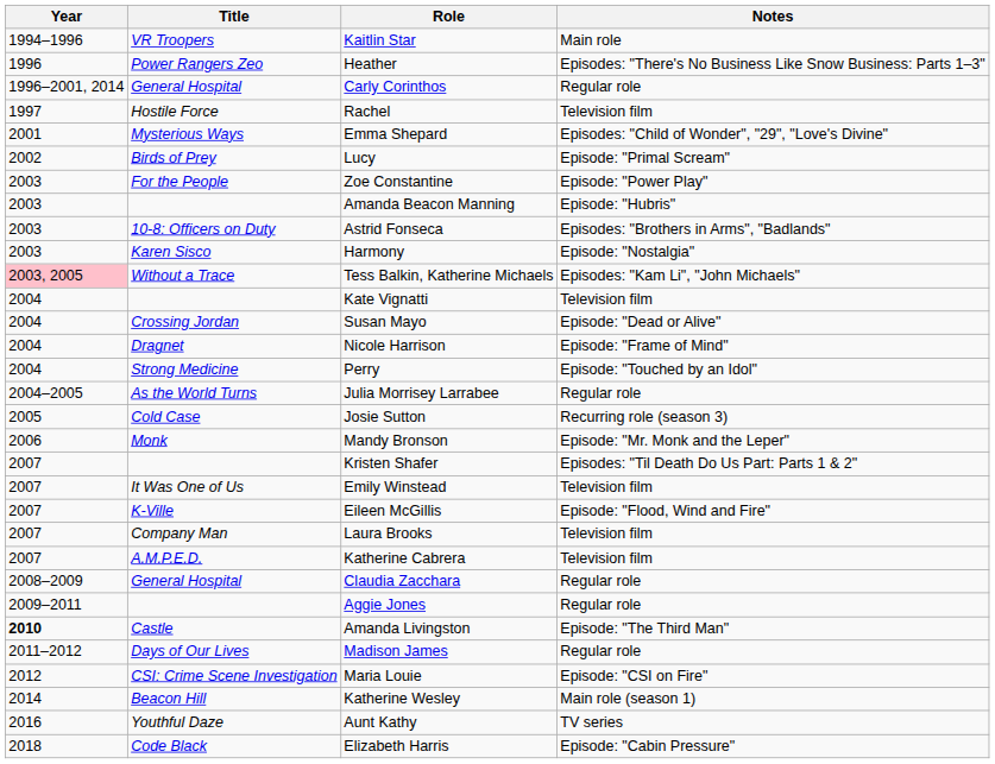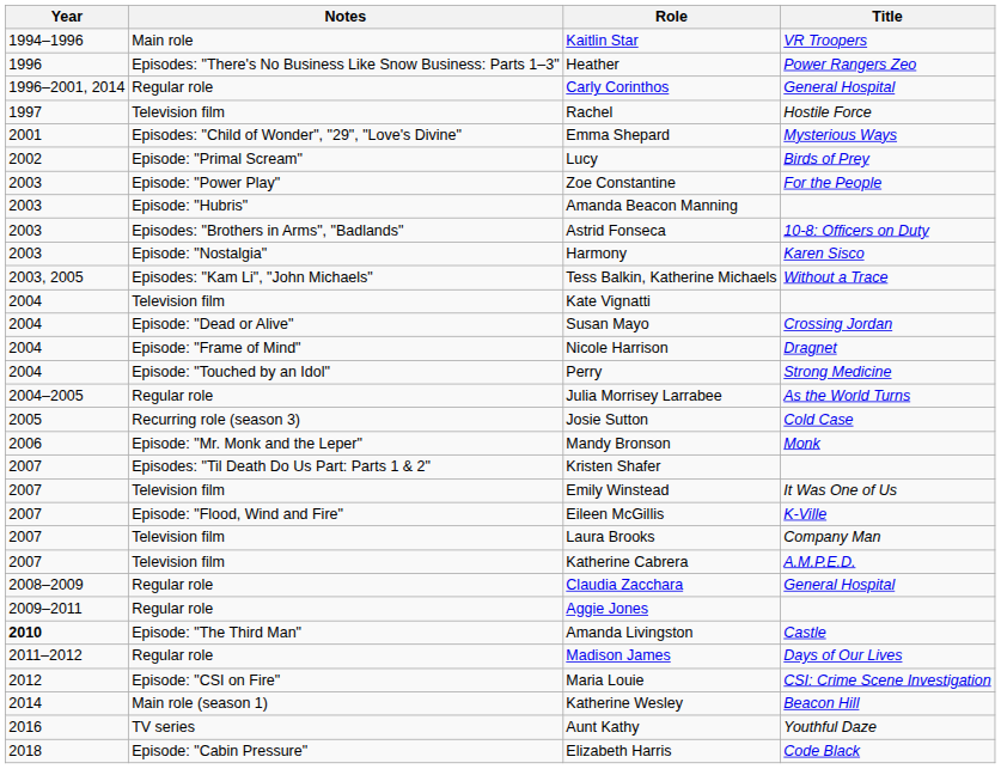 <table class="wikitable sortable">
 <tr>
 <th>Year</th>
+<th class="unsortable">Notes</th>
+<th>Role</th>
 <th>Title</th>
-<th>Role</th>
-<th class="unsortable">Notes</th>
 </tr>
 <tr>
 <td>1994–1996</td>
+<td>Main role</td>
+<td><a href='#'>Kaitlin Star</a></td>
 <td><em><a href='#'>VR Troopers</a></em></td>
-<td><a href='#'>Kaitlin Star</a></td>
-<td>Main role</td>
 </tr>
 <tr>
 <td>1996</td>
+<td>Episodes: "There's No Business Like Snow Business: Parts 1–3"</td>
+<td>Heather</td>
 <td><em><a href='#'>Power Rangers Zeo</a></em></td>
-<td>Heather</td>
-<td>Episodes: "There's No Business Like Snow Business: Parts 1–3"</td>
 </tr>
 <tr>
 <td>1996–2001, 2014</td>
+<td>Regular role</td>
+<td><a href='#'>Carly Corinthos</a></td>
 <td><em><a href='#'>General Hospital</a></em></td>
-<td><a href='#'>Carly Corinthos</a></td>
-<td>Regular role</td>
 </tr>
 <tr>
 <td>1997</td>
+<td>Television film</td>
+<td>Rachel</td>
 <td><em>Hostile Force</em></td>
-<td>Rachel</td>
-<td>Television film</td>
 </tr>
 <tr>
 <td>2001</td>
+<td>Episodes: "Child of Wonder", "29", "Love's Divine"</td>
+<td>Emma Shepard</td>
 <td><em><a href='#'>Mysterious Ways</a></em></td>
-<td>Emma Shepard</td>
-<td>Episodes: "Child of Wonder", "29", "Love's Divine"</td>
 </tr>
 <tr>
 <td>2002</td>
+<td>Episode: "Primal Scream"</td>
+<td>Lucy</td>
 <td><em><a href='#'>Birds of Prey</a></em></td>
-<td>Lucy</td>
-<td>Episode: "Primal Scream"</td>
 </tr>
 <tr>
 <td>2003</td>
+<td>Episode: "Power Play"</td>
+<td>Zoe Constantine</td>
 <td><em><a href='#'>For the People</a></em></td>
-<td>Zoe Constantine</td>
-<td>Episode: "Power Play"</td>
 </tr>
 <tr>
 <td>2003</td>
+<td>Episode: "Hubris"</td>
+<td>Amanda Beacon Manning</td>
 <td><em></em></td>
-<td>Amanda Beacon Manning</td>
-<td>Episode: "Hubris"</td>
 </tr>
 <tr>
 <td>2003</td>
+<td>Episodes: "Brothers in Arms", "Badlands"</td>
+<td>Astrid Fonseca</td>
 <td><em><a href='#'>10-8: Officers on Duty</a></em></td>
-<td>Astrid Fonseca</td>
-<td>Episodes: "Brothers in Arms", "Badlands"</td>
 </tr>
 <tr>
 <td>2003</td>
+<td>Episode: "Nostalgia"</td>
+<td>Harmony</td>
 <td><em><a href='#'>Karen Sisco</a></em></td>
-<td>Harmony</td>
-<td>Episode: "Nostalgia"</td>
 </tr>
 <tr>
-<td style="background: pink;">2003, 2005</td>
+<td>2003, 2005</td>
+<td>Episodes: "Kam Li", "John Michaels"</td>
+<td>Tess Balkin, Katherine Michaels</td>
 <td><em><a href='#'>Without a Trace</a></em></td>
-<td>Tess Balkin, Katherine Michaels</td>
-<td>Episodes: "Kam Li", "John Michaels"</td>
 </tr>
 <tr>
 <td>2004</td>
+<td>Television film</td>
+<td>Kate Vignatti</td>
 <td><em></em></td>
-<td>Kate Vignatti</td>
-<td>Television film</td>
 </tr>
 <tr>
 <td>2004</td>
+<td>Episode: "Dead or Alive"</td>
+<td>Susan Mayo</td>
 <td><em><a href='#'>Crossing Jordan</a></em></td>
-<td>Susan Mayo</td>
-<td>Episode: "Dead or Alive"</td>
 </tr>
 <tr>
 <td>2004</td>
+<td>Episode: "Frame of Mind"</td>
+<td>Nicole Harrison</td>
 <td><em><a href='#'>Dragnet</a></em></td>
-<td>Nicole Harrison</td>
-<td>Episode: "Frame of Mind"</td>
 </tr>
 <tr>
 <td>2004</td>
+<td>Episode: "Touched by an Idol"</td>
+<td>Perry</td>
 <td><em><a href='#'>Strong Medicine</a></em></td>
-<td>Perry</td>
-<td>Episode: "Touched by an Idol"</td>
 </tr>
 <tr>
 <td>2004–2005</td>
+<td>Regular role</td>
+<td>Julia Morrisey Larrabee</td>
 <td><em><a href='#'>As the World Turns</a></em></td>
-<td>Julia Morrisey Larrabee</td>
-<td>Regular role</td>
 </tr>
 <tr>
 <td>2005</td>
+<td>Recurring role (season 3)</td>
+<td>Josie Sutton</td>
 <td><em><a href='#'>Cold Case</a></em></td>
-<td>Josie Sutton</td>
-<td>Recurring role (season 3)</td>
 </tr>
 <tr>
 <td>2006</td>
+<td>Episode: "Mr. Monk and the Leper"</td>
+<td>Mandy Bronson</td>
 <td><em><a href='#'>Monk</a></em></td>
-<td>Mandy Bronson</td>
-<td>Episode: "Mr. Monk and the Leper"</td>
 </tr>
 <tr>
 <td>2007</td>
+<td>Episodes: "Til Death Do Us Part: Parts 1 & 2"</td>
+<td>Kristen Shafer</td>
 <td><em></em></td>
-<td>Kristen Shafer</td>
-<td>Episodes: "Til Death Do Us Part: Parts 1 & 2"</td>
 </tr>
 <tr>
 <td>2007</td>
+<td>Television film</td>
+<td>Emily Winstead</td>
 <td><em>It Was One of Us</em></td>
-<td>Emily Winstead</td>
-<td>Television film</td>
 </tr>
 <tr>
 <td>2007</td>
+<td>Episode: "Flood, Wind and Fire"</td>
+<td>Eileen McGillis</td>
 <td><em><a href='#'>K-Ville</a></em></td>
-<td>Eileen McGillis</td>
-<td>Episode: "Flood, Wind and Fire"</td>
 </tr>
 <tr>
 <td>2007</td>
+<td>Television film</td>
+<td>Laura Brooks</td>
 <td><em>Company Man</em></td>
-<td>Laura Brooks</td>
-<td>Television film</td>
 </tr>
 <tr>
 <td>2007</td>
+<td>Television film</td>
+<td>Katherine Cabrera</td>
 <td><em><a href='#'>A.M.P.E.D.</a></em></td>
-<td>Katherine Cabrera</td>
-<td>Television film</td>
 </tr>
 <tr>
 <td>2008–2009</td>
+<td>Regular role</td>
+<td><a href='#'>Claudia Zacchara</a></td>
 <td><em><a href='#'>General Hospital</a></em></td>
-<td><a href='#'>Claudia Zacchara</a></td>
-<td>Regular role</td>
 </tr>
 <tr>
 <td>2009–2011</td>
+<td>Regular role</td>
+<td><a href='#'>Aggie Jones</a></td>
 <td><em></em></td>
-<td><a href='#'>Aggie Jones</a></td>
-<td>Regular role</td>
 </tr>
 <tr>
 <td><strong>2010</strong></td>
+<td>Episode: "The Third Man"</td>
+<td>Amanda Livingston</td>
 <td><em><a href='#'>Castle</a></em></td>
-<td>Amanda Livingston</td>
-<td>Episode: "The Third Man"</td>
 </tr>
 <tr>
 <td>2011–2012</td>
+<td>Regular role</td>
+<td><a href='#'>Madison James</a></td>
 <td><em><a href='#'>Days of Our Lives</a></em></td>
-<td><a href='#'>Madison James</a></td>
-<td>Regular role</td>
 </tr>
 <tr>
 <td>2012</td>
+<td>Episode: "CSI on Fire"</td>
+<td>Maria Louie</td>
 <td><em><a href='#'>CSI: Crime Scene Investigation</a></em></td>
-<td>Maria Louie</td>
-<td>Episode: "CSI on Fire"</td>
 </tr>
 <tr>
 <td>2014</td>
+<td>Main role (season 1)</td>
+<td>Katherine Wesley</td>
 <td><em><a href='#'>Beacon Hill</a></em></td>
-<td>Katherine Wesley</td>
-<td>Main role (season 1)</td>
 </tr>
 <tr>
 <td>2016</td>
+<td>TV series</td>
+<td>Aunt Kathy</td>
 <td><em>Youthful Daze</em></td>
-<td>Aunt Kathy</td>
-<td>TV series</td>
 </tr>
 <tr>
 <td>2018</td>
+<td>Episode: "Cabin Pressure"</td>
+<td>Elizabeth Harris</td>
 <td><em><a href='#'>Code Black</a></em></td>
-<td>Elizabeth Harris</td>
-<td>Episode: "Cabin Pressure"</td>
 </tr>
 </table>
